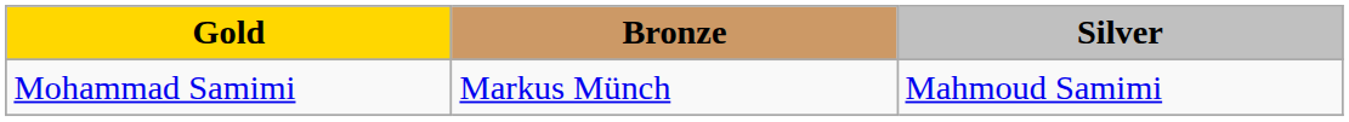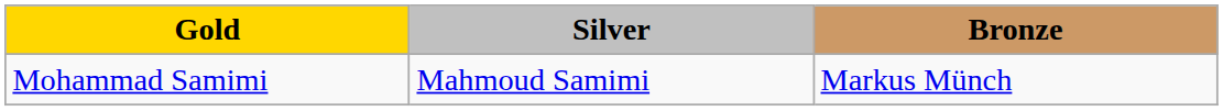 <table class="wikitable" style="text-align:left">
 <tr align="center">
 <td width=200 bgcolor=gold><strong>Gold</strong></td>
+<td width=200 bgcolor=silver><strong>Silver</strong></td>
 <td width=200 bgcolor=CC9966><strong>Bronze</strong></td>
-<td width=200 bgcolor=silver><strong>Silver</strong></td>
 </tr>
 <tr>
 <td><a href='#'>Mohammad Samimi</a><br><em></em></td>
+<td><a href='#'>Mahmoud Samimi</a><br><em></em></td>
 <td><a href='#'>Markus Münch</a><br><em></em></td>
-<td><a href='#'>Mahmoud Samimi</a><br><em></em></td>
 </tr>
 </table>
